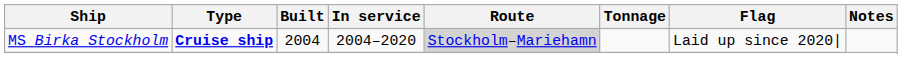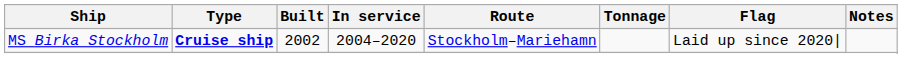 <table class="wikitable">
 <tr>
 <th>Ship</th>
 <th>Type</th>
 <th>Built</th>
 <th>In service</th>
 <th>Route</th>
 <th>Tonnage</th>
 <th>Flag</th>
 <th>Notes</th>
 </tr>
 <tr>
 <td><a href='#'>MS <em>Birka Stockholm</em></a></td>
 <td><strong><a href='#'>Cruise ship</a></strong></td>
-<td align="Center">2004</td>
+<td align="Center">2002</td>
 <td align="Center">2004–2020</td>
-<td style="background: lightgrey;"><a href='#'>Stockholm</a>–<a href='#'>Mariehamn</a></td>
+<td><a href='#'>Stockholm</a>–<a href='#'>Mariehamn</a></td>
 <td></td>
 <td>Laid up since 2020|</td>
 </tr>
 <tr>
 </tr>
 </table>
